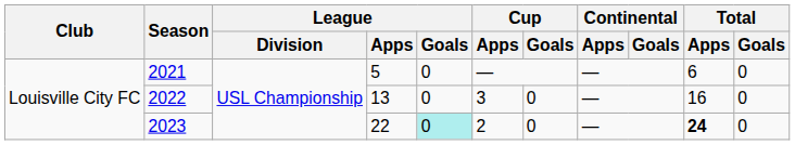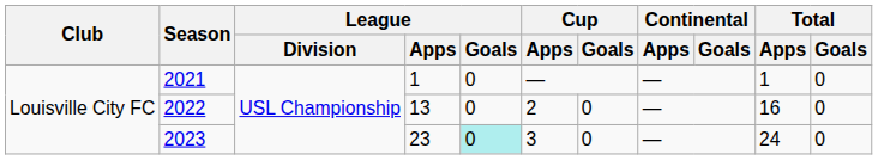 <table class="wikitable">
 <tr>
 <th rowspan="2">Club</th>
 <th rowspan="2">Season</th>
 <th colspan="3">League</th>
 <th colspan="2">Cup</th>
 <th colspan="2"><strong>Continental</strong></th>
 <th colspan="2"><strong>Total</strong></th>
 </tr>
 <tr>
 <th><strong>Division</strong></th>
 <th>Apps</th>
 <th>Goals</th>
 <th>Apps</th>
 <th>Goals</th>
 <th>Apps</th>
 <th>Goals</th>
 <th>Apps</th>
 <th>Goals</th>
 </tr>
 <tr>
 <td rowspan="3">Louisville City FC</td>
 <td><a href='#'>2021</a></td>
 <td rowspan="3"><a href='#'>USL Championship</a></td>
-<td>5</td>
+<td>1</td>
 <td>0</td>
 <td colspan="2">—</td>
 <td colspan="2">—</td>
-<td>6</td>
+<td>1</td>
 <td>0</td>
 </tr>
 <tr>
 <td><a href='#'>2022</a></td>
 <td>13</td>
 <td>0</td>
-<td>3</td>
+<td>2</td>
 <td>0</td>
 <td colspan="2">—</td>
 <td>16</td>
 <td>0</td>
 </tr>
 <tr>
 <td><a href='#'>2023</a></td>
-<td>22</td>
+<td>23</td>
 <td style="background: paleturquoise;">0</td>
-<td>2</td>
+<td>3</td>
 <td>0</td>
 <td colspan="2">—</td>
-<td><strong>24</strong></td>
+<td>24</td>
 <td>0</td>
 </tr>
 </table>
